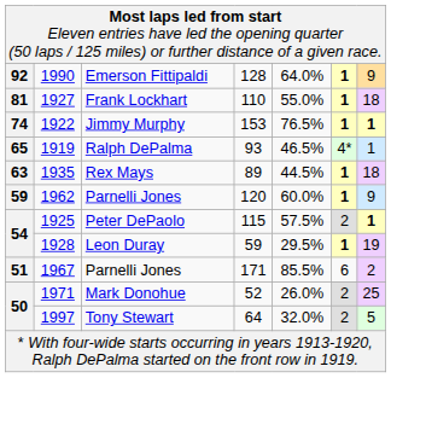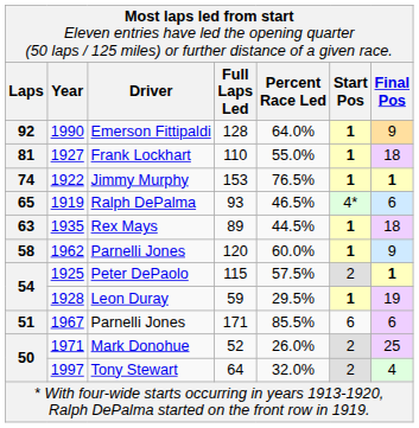 <table class="wikitable">
 <tr>
 <td style="background:#F2F2F2; text-align: center;" colspan="7"><strong>Most laps led from start</strong><br><em>Eleven entries have led the opening quarter<br>(50 laps / 125 miles) or further distance of a given race.</em></td>
+</tr>
+<tr>
+<td style="background:#F2F2F2; text-align: center;"><strong>Laps</strong></td>
+<td style="background:#F2F2F2; text-align: center;"><strong>Year</strong></td>
+<td style="background:#F2F2F2; text-align: center;"><strong>Driver</strong></td>
+<td style="background:#F2F2F2; text-align: center;"><strong>Full<br>Laps<br>Led</strong></td>
+<td style="background:#F2F2F2; text-align: center;"><strong>Percent<br>Race Led</strong></td>
+<td style="background:#F2F2F2; text-align: center;"><strong>Start<br>Pos</strong></td>
+<td style="background:#F2F2F2; text-align: center;"><strong><a href='#'>Final<br>Pos</a></strong></td>
 </tr>
 <tr>
 <td style="background:#F2F2F2; text-align: center;"><strong>92</strong></td>
 <td style="text-align: center;"><a href='#'>1990</a></td>
 <td> <a href='#'>Emerson Fittipaldi</a></td>
 <td style="text-align: center;">128</td>
 <td style="text-align: center;">64.0%</td>
 <td style="background:#FFFFBF; text-align: center;"><strong>1</strong></td>
 <td style="background:#FFDF9F; text-align: center;">9</td>
 </tr>
 <tr>
 <td style="background:#F2F2F2; text-align: center;"><strong>81</strong></td>
 <td style="text-align: center;"><a href='#'>1927</a></td>
 <td> <a href='#'>Frank Lockhart</a></td>
 <td style="text-align: center;">110</td>
 <td style="text-align: center;">55.0%</td>
 <td style="background:#FFFFBF; text-align: center;"><strong>1</strong></td>
 <td style="background:#EFCFFF; text-align: center;">18</td>
 </tr>
 <tr>
 <td style="background:#F2F2F2; text-align: center;"><strong>74</strong></td>
 <td style="text-align: center;"><a href='#'>1922</a></td>
 <td> <a href='#'>Jimmy Murphy</a></td>
 <td style="text-align: center;">153</td>
 <td style="text-align: center;">76.5%</td>
 <td style="background:#FFFFBF; text-align: center;"><strong>1</strong></td>
 <td style="background:#FFFFBF; text-align: center;"><strong>1</strong></td>
 </tr>
 <tr>
 <td style="background:#F2F2F2; text-align: center;"><strong>65</strong></td>
 <td style="text-align: center;"><a href='#'>1919</a></td>
 <td> <a href='#'>Ralph DePalma</a></td>
 <td style="text-align: center;">93</td>
 <td style="text-align: center;">46.5%</td>
 <td style="background:#DFFFDF; text-align: center;">4*</td>
-<td style="background:#CFEAFF; text-align: center;">1</td>
+<td style="background:#CFEAFF; text-align: center;">6</td>
 </tr>
 <tr>
 <td style="background:#F2F2F2; text-align: center;"><strong>63</strong></td>
 <td style="text-align: center;"><a href='#'>1935</a></td>
 <td> <a href='#'>Rex Mays</a></td>
 <td style="text-align: center;">89</td>
 <td style="text-align: center;">44.5%</td>
 <td style="background:#FFFFBF; text-align: center;"><strong>1</strong></td>
 <td style="background:#EFCFFF; text-align: center;">18</td>
 </tr>
 <tr>
-<td style="background:#F2F2F2; text-align: center;"><strong>59</strong></td>
+<td style="background:#F2F2F2; text-align: center;"><strong>58</strong></td>
 <td style="text-align: center;"><a href='#'>1962</a></td>
 <td> <a href='#'>Parnelli Jones</a></td>
 <td style="text-align: center;">120</td>
 <td style="text-align: center;">60.0%</td>
 <td style="background:#FFFFBF; text-align: center;"><strong>1</strong></td>
 <td style="background:#CFEAFF; text-align: center;">9</td>
 </tr>
 <tr>
 <td style="background:#F2F2F2; text-align: center;" rowspan="2"><strong>54</strong></td>
 <td style="text-align: center;"><a href='#'>1925</a></td>
 <td> <a href='#'>Peter DePaolo</a></td>
 <td style="text-align: center;">115</td>
 <td style="text-align: center;">57.5%</td>
 <td style="background:#DFDFDF; text-align: center;">2</td>
 <td style="background:#FFFFBF; text-align: center;"><strong>1</strong></td>
 </tr>
 <tr>
 <td style="text-align: center;"><a href='#'>1928</a></td>
 <td> <a href='#'>Leon Duray</a></td>
 <td style="text-align: center;">59</td>
 <td style="text-align: center;">29.5%</td>
 <td style="background:#FFFFBF; text-align: center;"><strong>1</strong></td>
 <td style="background:#EFCFFF; text-align: center;">19</td>
 </tr>
 <tr>
 <td style="background:#F2F2F2; text-align: center;"><strong>51</strong></td>
 <td style="text-align: center;"><a href='#'>1967</a></td>
 <td> Parnelli Jones</td>
 <td style="text-align: center;">171</td>
 <td style="text-align: center;">85.5%</td>
 <td style="text-align: center;">6</td>
-<td style="background:#EFCFFF; text-align: center;">2</td>
+<td style="background:#EFCFFF; text-align: center;">6</td>
 </tr>
 <tr>
 <td style="background:#F2F2F2; text-align: center;" rowspan="2"><strong>50</strong></td>
 <td style="text-align: center;"><a href='#'>1971</a></td>
 <td> <a href='#'>Mark Donohue</a></td>
 <td style="text-align: center;">52</td>
 <td style="text-align: center;">26.0%</td>
 <td style="background:#DFDFDF; text-align: center;">2</td>
 <td style="background:#EFCFFF; text-align: center;">25</td>
 </tr>
 <tr>
 <td style="text-align: center;"><a href='#'>1997</a></td>
 <td> <a href='#'>Tony Stewart</a></td>
 <td style="text-align: center;">64</td>
 <td style="text-align: center;">32.0%</td>
 <td style="background:#DFDFDF; text-align: center;">2</td>
-<td style="background:#DFFFDF; text-align: center;">5</td>
+<td style="background:#DFFFDF; text-align: center;">4</td>
 </tr>
 <tr>
 <td style="background:#F2F2F2; text-align: center;" colspan="7">* <em>With four-wide starts occurring in years 1913-1920,<br> Ralph DePalma started on the front row in 1919.</em></td>
 </tr>
 </table>
